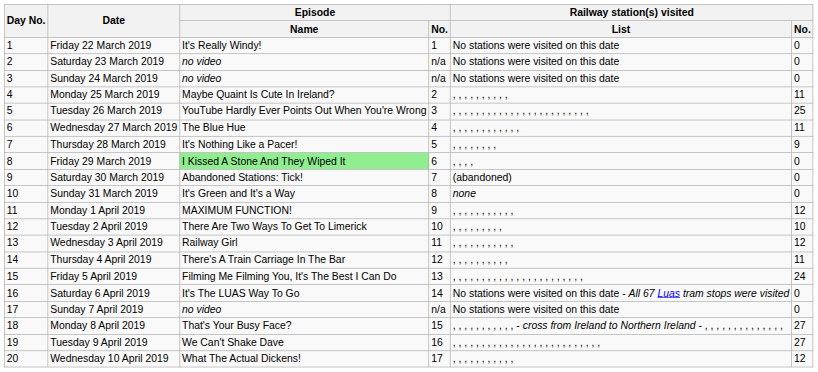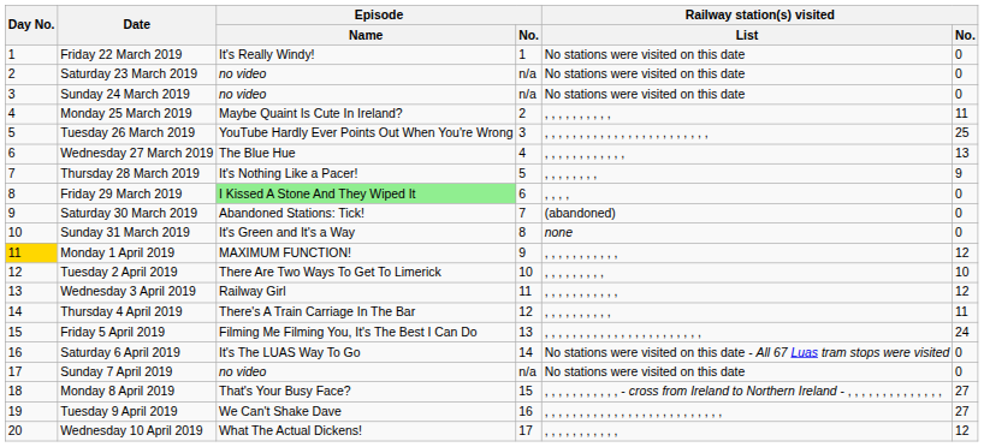 <table class="wikitable sortable">
 <tr>
 <th rowspan="2">Day No.</th>
 <th rowspan="2">Date</th>
 <th colspan="2">Episode</th>
 <th colspan="2">Railway station(s) visited</th>
 </tr>
 <tr>
 <th>Name</th>
 <th>No.</th>
 <th>List</th>
 <th>No.</th>
 </tr>
 <tr>
 <td>1</td>
 <td data-sort-value="2019-03-22">Friday 22 March 2019</td>
 <td>It's Really Windy!</td>
 <td>1</td>
 <td>No stations were visited on this date</td>
 <td>0</td>
 </tr>
 <tr>
 <td>2</td>
 <td data-sort-value="2019-03-23">Saturday 23 March 2019</td>
 <td><em>no video</em></td>
 <td>n/a</td>
 <td>No stations were visited on this date</td>
 <td>0</td>
 </tr>
 <tr>
 <td>3</td>
 <td data-sort-value="2019-03-24">Sunday 24 March 2019</td>
 <td><em>no video</em></td>
 <td>n/a</td>
 <td>No stations were visited on this date</td>
 <td>0</td>
 </tr>
 <tr>
 <td>4</td>
 <td data-sort-value="2019-03-25">Monday 25 March 2019</td>
 <td>Maybe Quaint Is Cute In Ireland?</td>
 <td>2</td>
 <td>, , , , , , , , , , </td>
 <td>11</td>
 </tr>
 <tr>
 <td>5</td>
 <td data-sort-value="2019-03-26">Tuesday 26 March 2019</td>
 <td>YouTube Hardly Ever Points Out When You're Wrong</td>
 <td>3</td>
 <td>, , , , , , , , , , , , , , , , , , , , , , , , </td>
 <td>25</td>
 </tr>
 <tr>
 <td>6</td>
 <td data-sort-value="2019-03-27">Wednesday 27 March 2019</td>
 <td>The Blue Hue</td>
 <td>4</td>
 <td>, , , , , , , , , , , , </td>
-<td>11</td>
+<td>13</td>
 </tr>
 <tr>
 <td>7</td>
 <td data-sort-value="2019-03-28">Thursday 28 March 2019</td>
 <td>It's Nothing Like a Pacer!</td>
 <td>5</td>
 <td>, , , , , , , , </td>
 <td>9</td>
 </tr>
 <tr>
 <td>8</td>
 <td data-sort-value="2019-03-29">Friday 29 March 2019</td>
 <td style="background: lightgreen;">I Kissed A Stone And They Wiped It</td>
 <td>6</td>
 <td>, , , , </td>
 <td>0</td>
 </tr>
 <tr>
 <td>9</td>
 <td data-sort-value="2019-03-30">Saturday 30 March 2019</td>
 <td>Abandoned Stations: Tick!</td>
 <td>7</td>
 <td><em></em> (abandoned)</td>
 <td>0</td>
 </tr>
 <tr>
 <td>10</td>
 <td data-sort-value="2019-03-31">Sunday 31 March 2019</td>
 <td>It's Green and It's a Way</td>
 <td>8</td>
 <td><em>none</em></td>
 <td>0</td>
 </tr>
 <tr>
-<td>11</td>
+<td style="background: gold;">11</td>
 <td data-sort-value="2019-04-01">Monday 1 April 2019</td>
 <td>MAXIMUM FUNCTION!</td>
 <td>9</td>
 <td>, , , , , , , , , , , </td>
 <td>12</td>
 </tr>
 <tr>
 <td>12</td>
 <td data-sort-value="2019-04-02">Tuesday 2 April 2019</td>
 <td>There Are Two Ways To Get To Limerick</td>
 <td>10</td>
 <td>, , , , , , , , , </td>
 <td>10</td>
 </tr>
 <tr>
 <td>13</td>
 <td data-sort-value="2019-04-03">Wednesday 3 April 2019</td>
 <td>Railway Girl</td>
 <td>11</td>
 <td>, , , , , , , , , , , </td>
 <td>12</td>
 </tr>
 <tr>
 <td>14</td>
 <td data-sort-value="2019-04-04">Thursday 4 April 2019</td>
 <td>There's A Train Carriage In The Bar</td>
 <td>12</td>
 <td>, , , , , , , , , , </td>
 <td>11</td>
 </tr>
 <tr>
 <td>15</td>
 <td data-sort-value="2019-04-05">Friday 5 April 2019</td>
 <td>Filming Me Filming You, It's The Best I Can Do</td>
 <td>13</td>
 <td>, , , , , , , , , , , , , , , , , , , , , , , </td>
 <td>24</td>
 </tr>
 <tr>
 <td>16</td>
 <td data-sort-value="2019-04-06">Saturday 6 April 2019</td>
 <td>It's The LUAS Way To Go</td>
 <td>14</td>
 <td>No stations were visited on this date - <em>All 67 <a href='#'>Luas</a> tram stops were visited</em></td>
 <td>0</td>
 </tr>
 <tr>
 <td>17</td>
 <td data-sort-value="2019-04-07">Sunday 7 April 2019</td>
 <td><em>no video</em></td>
 <td>n/a</td>
 <td>No stations were visited on this date</td>
 <td>0</td>
 </tr>
 <tr>
 <td>18</td>
 <td data-sort-value="2019-04-08">Monday 8 April 2019</td>
 <td>That's Your Busy Face?</td>
 <td>15</td>
 <td>, , , , , , , , , , ,  - <em>cross from Ireland to Northern Ireland</em> - , , , , , , , , , , , , , , </td>
 <td>27</td>
 </tr>
 <tr>
 <td>19</td>
 <td data-sort-value="2019-04-09">Tuesday 9 April 2019</td>
 <td>We Can't Shake Dave</td>
 <td>16</td>
 <td>, , , , , , , , , , , , , , , , , , , , , , , , , , </td>
 <td>27</td>
 </tr>
 <tr>
 <td>20</td>
 <td data-sort-value="2019-04-10">Wednesday 10 April 2019</td>
 <td>What The Actual Dickens!</td>
 <td>17</td>
 <td>, , , , , , , , , , , </td>
 <td>12</td>
 </tr>
 </table>
